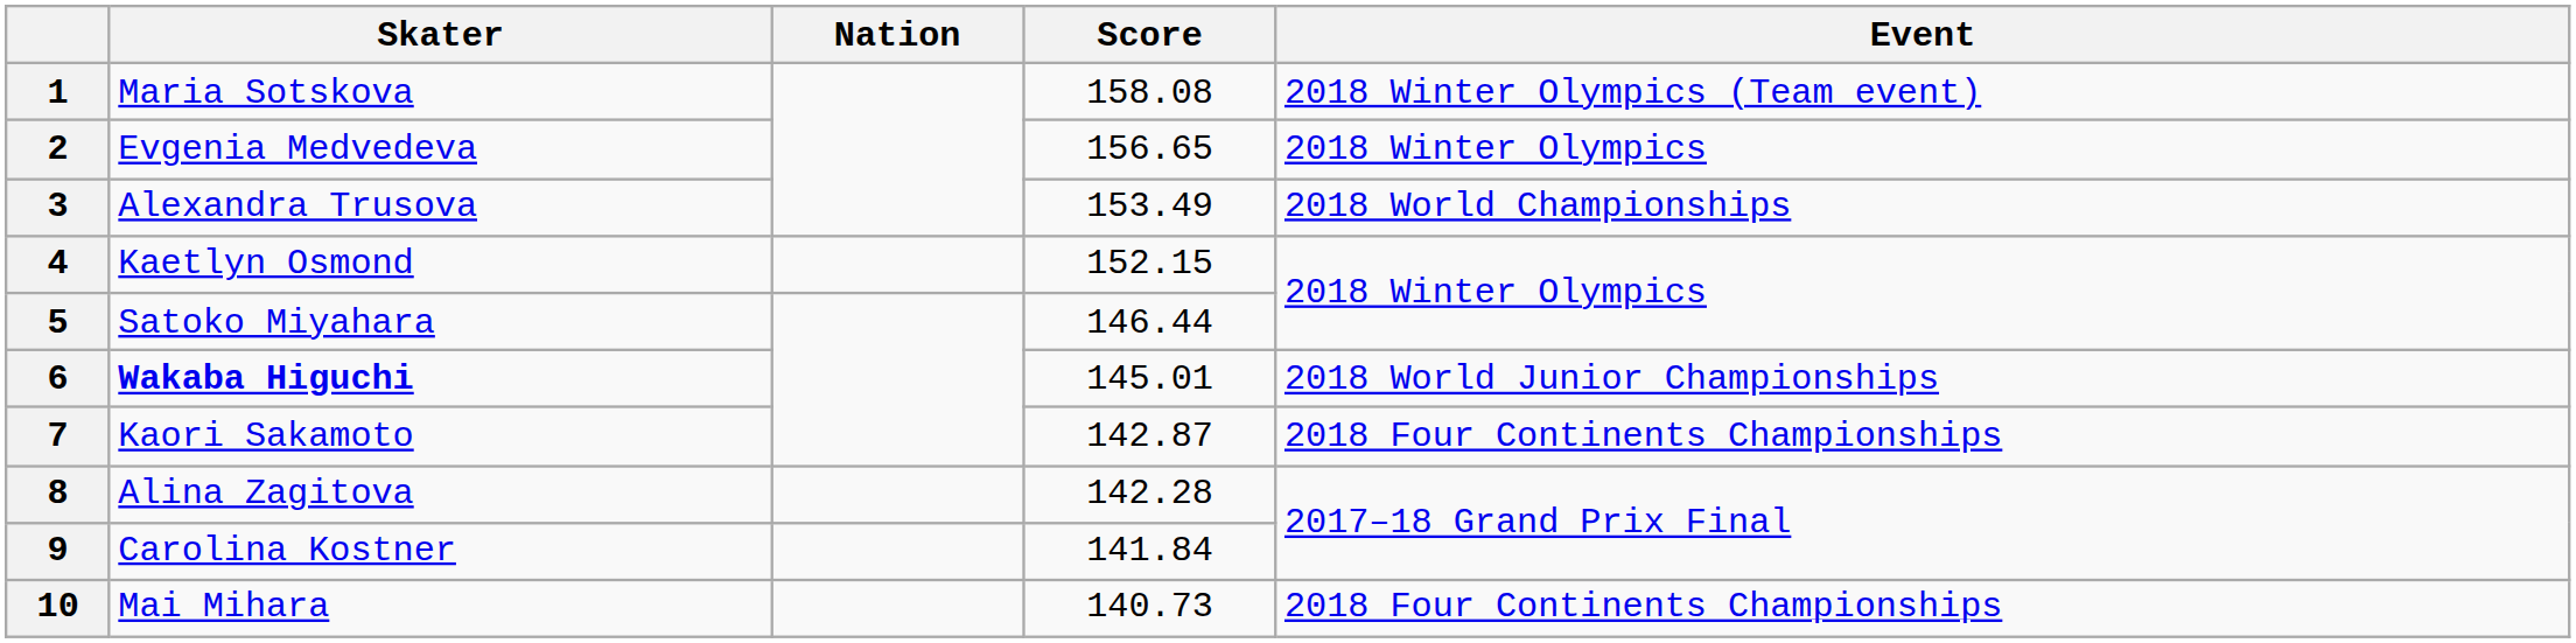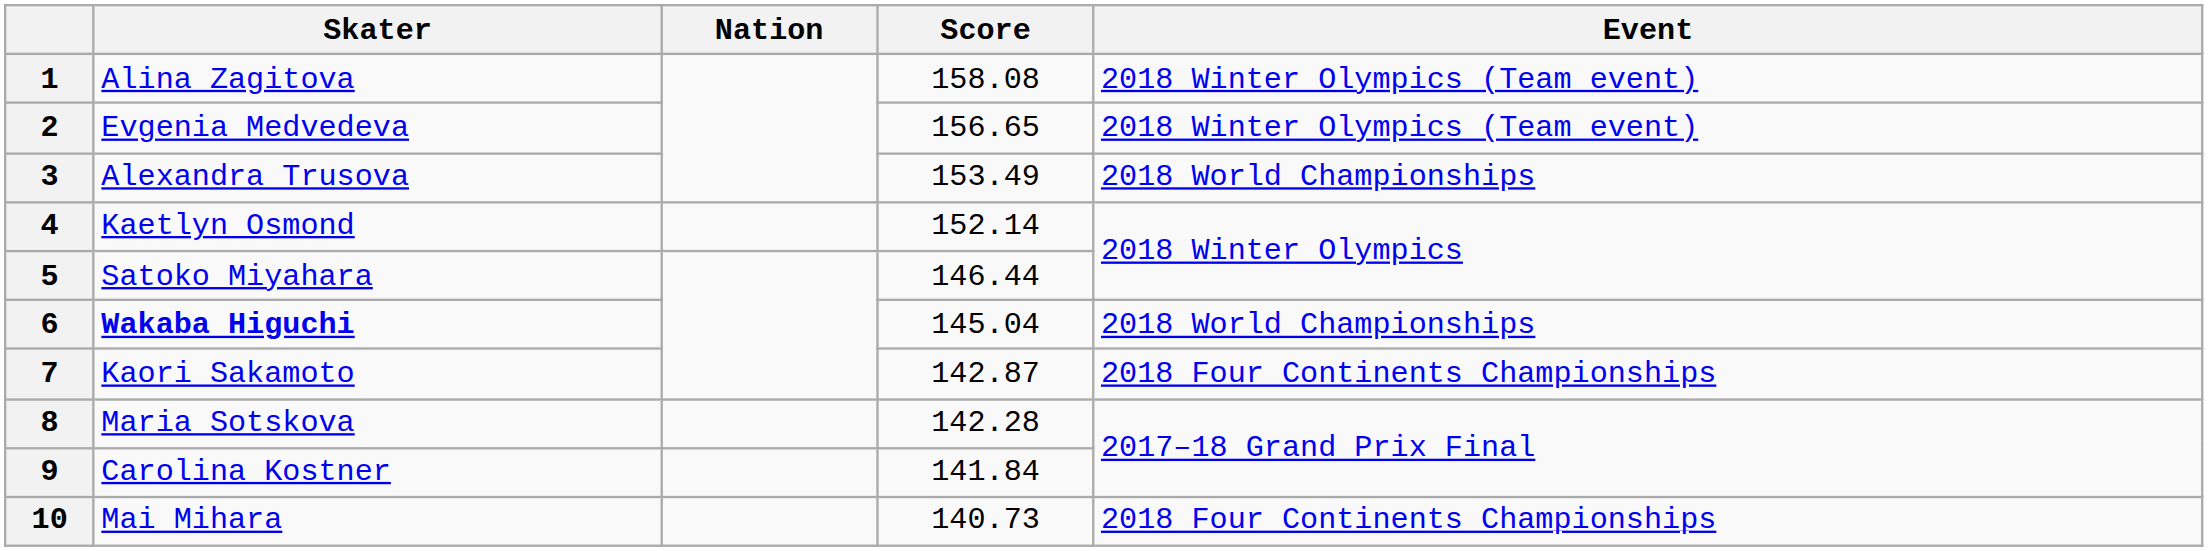 <table class="wikitable sortable" style="text-align:left; width:75%">
 <tr>
 <th scope="col"></th>
 <th scope="col">Skater</th>
 <th scope="col">Nation</th>
 <th scope="col">Score</th>
 <th scope="col">Event</th>
 </tr>
 <tr>
 <th scope="row">1</th>
-<td><a href='#'>Maria Sotskova</a></td>
+<td><a href='#'>Alina Zagitova</a></td>
 <td rowspan="3"></td>
 <td style="text-align:center;">158.08</td>
 <td><a href='#'>2018 Winter Olympics (Team event)</a></td>
 </tr>
 <tr>
 <th scope="row">2</th>
 <td><a href='#'>Evgenia Medvedeva</a></td>
 <td style="text-align:center;">156.65</td>
-<td><a href='#'>2018 Winter Olympics</a></td>
+<td><a href='#'>2018 Winter Olympics (Team event)</a></td>
 </tr>
 <tr>
 <th scope="row">3</th>
 <td><a href='#'>Alexandra Trusova</a></td>
 <td style="text-align:center;">153.49</td>
 <td><a href='#'>2018 World Championships</a></td>
 </tr>
 <tr>
 <th scope="row">4</th>
 <td><a href='#'>Kaetlyn Osmond</a></td>
 <td></td>
-<td style="text-align:center;">152.15</td>
+<td style="text-align:center;">152.14</td>
 <td rowspan="2"><a href='#'>2018 Winter Olympics</a></td>
 </tr>
 <tr>
 <th scope="row">5</th>
 <td><a href='#'>Satoko Miyahara</a></td>
 <td rowspan="3"></td>
 <td style="text-align:center;">146.44</td>
 </tr>
 <tr>
 <th scope="row">6</th>
 <td><strong><a href='#'>Wakaba Higuchi</a></strong></td>
-<td style="text-align:center;">145.01</td>
-<td><a href='#'>2018 World Junior Championships</a></td>
+<td style="text-align:center;">145.04</td>
+<td><a href='#'>2018 World Championships</a></td>
 </tr>
 <tr>
 <th scope="row">7</th>
 <td><a href='#'>Kaori Sakamoto</a></td>
 <td style="text-align:center;">142.87</td>
 <td><a href='#'>2018 Four Continents Championships</a></td>
 </tr>
 <tr>
 <th scope="row">8</th>
-<td><a href='#'>Alina Zagitova</a></td>
+<td><a href='#'>Maria Sotskova</a></td>
 <td></td>
 <td style="text-align:center;">142.28</td>
 <td rowspan="2"><a href='#'>2017–18 Grand Prix Final</a></td>
 </tr>
 <tr>
 <th scope="row">9</th>
 <td><a href='#'>Carolina Kostner</a></td>
 <td></td>
 <td style="text-align:center;">141.84</td>
 </tr>
 <tr>
 <th scope="row">10</th>
 <td><a href='#'>Mai Mihara</a></td>
 <td></td>
 <td style="text-align:center;">140.73</td>
 <td><a href='#'>2018 Four Continents Championships</a></td>
 </tr>
 </table>
